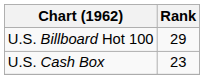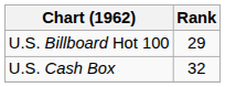 <table class="wikitable">
 <tr>
 <th>Chart (1962)</th>
 <th style="text-align:center;">Rank</th>
 </tr>
 <tr>
 <td>U.S. <em>Billboard</em> Hot 100</td>
 <td style="text-align:center;">29</td>
 </tr>
 <tr>
 <td>U.S. <em>Cash Box</em> </td>
-<td style="text-align:center;">23</td>
+<td style="text-align:center;">32</td>
 </tr>
 <tr>
 </tr>
 </table>
